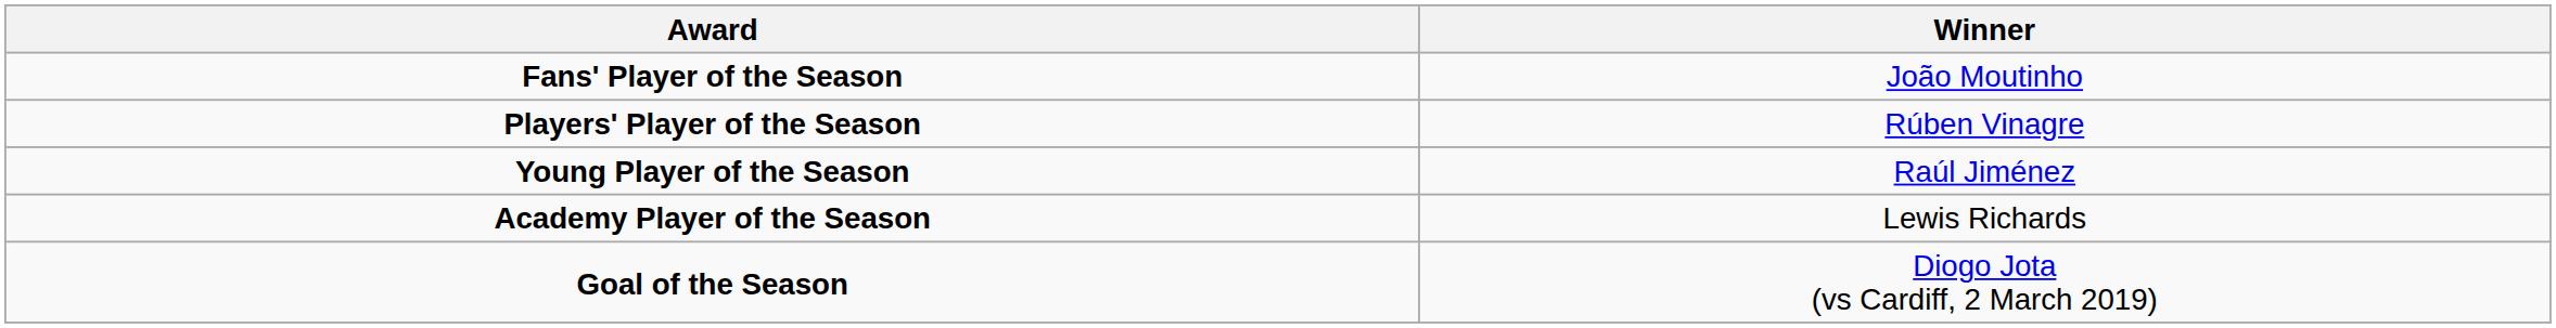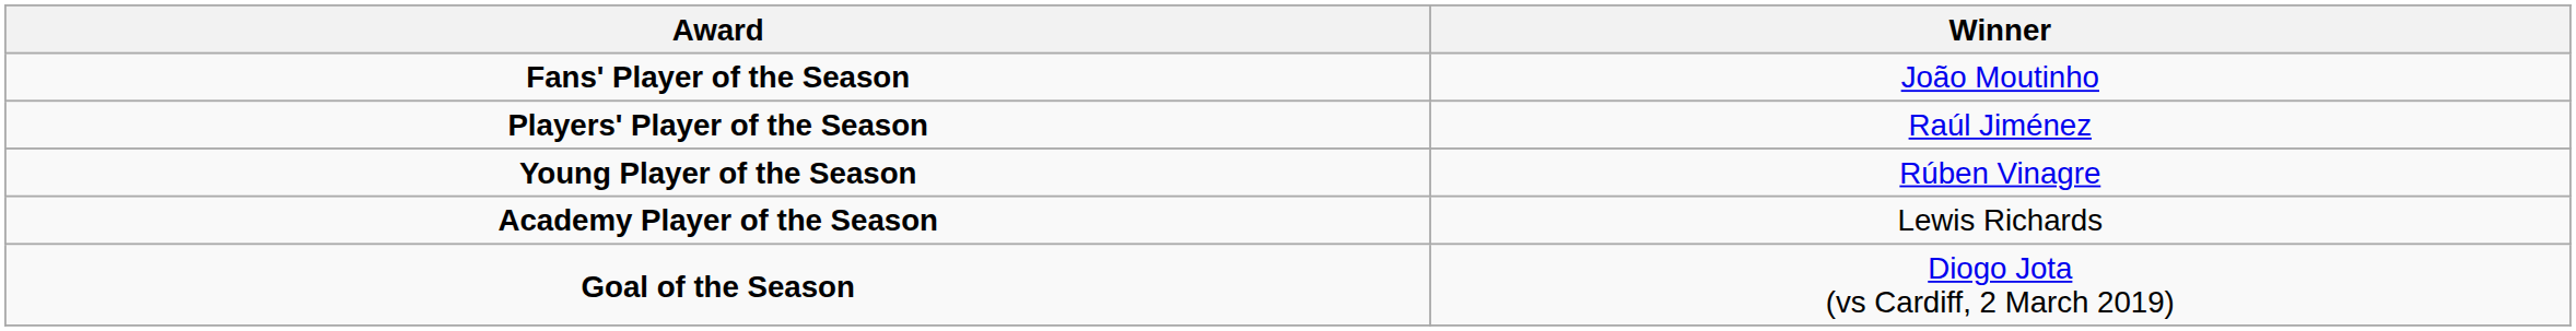 <table class="wikitable" style="text-align:center; font-size:95%;width:65%; text-align:left">
 <tr>
 <th>Award</th>
 <th>Winner</th>
 </tr>
 <tr style="text-align:center;">
 <td><strong>Fans' Player of the Season</strong></td>
 <td style="text-align:center;"><a href='#'>João Moutinho</a></td>
 </tr>
 <tr style="text-align:center;">
 <td><strong>Players' Player of the Season</strong></td>
-<td style="text-align:center;"><a href='#'>Rúben Vinagre</a></td>
+<td style="text-align:center;"><a href='#'>Raúl Jiménez</a></td>
 </tr>
 <tr>
 <td style="text-align:center;"><strong>Young Player of the Season</strong></td>
-<td style="text-align:center;"><a href='#'>Raúl Jiménez</a></td>
+<td style="text-align:center;"><a href='#'>Rúben Vinagre</a></td>
 </tr>
 <tr style="text-align:center;">
 <td><strong>Academy Player of the Season</strong></td>
 <td style="text-align:center;">Lewis Richards</td>
 </tr>
 <tr>
 <td style="text-align:center;"><strong>Goal of the Season</strong></td>
 <td style="text-align:center;"><a href='#'>Diogo Jota</a><br>(vs Cardiff, 2 March 2019)</td>
 </tr>
 </table>
